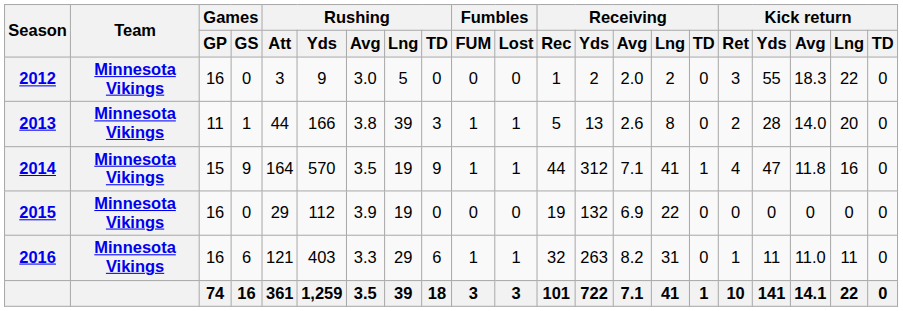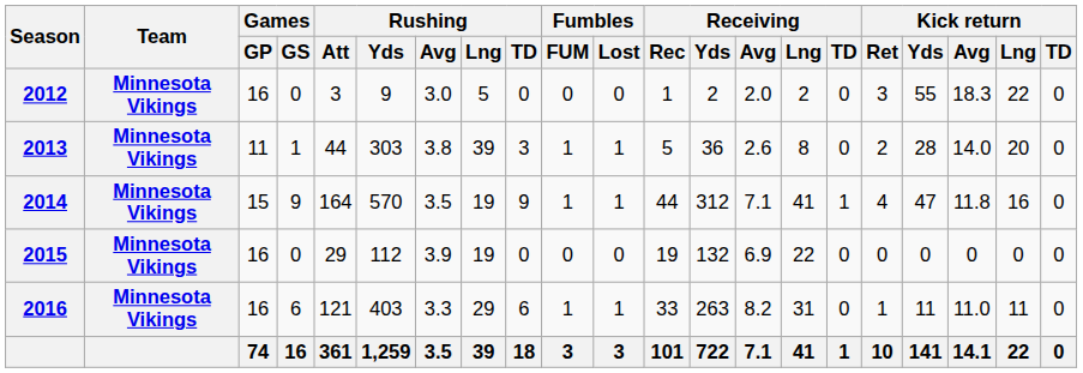 <table class=wikitable style="text-align:center;">
 <tr>
 <th rowspan=2>Season</th>
 <th rowspan=2>Team</th>
 <th colspan=2>Games</th>
 <th colspan=5>Rushing</th>
 <th colspan=2>Fumbles</th>
 <th colspan=5>Receiving</th>
 <th colspan=5>Kick return</th>
 </tr>
 <tr>
 <th>GP</th>
 <th>GS</th>
 <th>Att</th>
 <th>Yds</th>
 <th>Avg</th>
 <th>Lng</th>
 <th>TD</th>
 <th>FUM</th>
 <th>Lost</th>
 <th>Rec</th>
 <th>Yds</th>
 <th>Avg</th>
 <th>Lng</th>
 <th>TD</th>
 <th>Ret</th>
 <th>Yds</th>
 <th>Avg</th>
 <th>Lng</th>
 <th>TD</th>
 </tr>
 <tr>
 <th><a href='#'>2012</a></th>
 <th><a href='#'>Minnesota Vikings</a></th>
 <td>16</td>
 <td>0</td>
 <td>3</td>
 <td>9</td>
 <td>3.0</td>
 <td>5</td>
 <td>0</td>
 <td>0</td>
 <td>0</td>
 <td>1</td>
 <td>2</td>
 <td>2.0</td>
 <td>2</td>
 <td>0</td>
 <td>3</td>
 <td>55</td>
 <td>18.3</td>
 <td>22</td>
 <td>0</td>
 </tr>
 <tr>
 <th><a href='#'>2013</a></th>
 <th><a href='#'>Minnesota Vikings</a></th>
 <td>11</td>
 <td>1</td>
 <td>44</td>
-<td>166</td>
+<td>303</td>
 <td>3.8</td>
 <td>39</td>
 <td>3</td>
 <td>1</td>
 <td>1</td>
 <td>5</td>
-<td>13</td>
+<td>36</td>
 <td>2.6</td>
 <td>8</td>
 <td>0</td>
 <td>2</td>
 <td>28</td>
 <td>14.0</td>
 <td>20</td>
 <td>0</td>
 </tr>
 <tr>
 <th><a href='#'>2014</a></th>
 <th><a href='#'>Minnesota Vikings</a></th>
 <td>15</td>
 <td>9</td>
 <td>164</td>
 <td>570</td>
 <td>3.5</td>
 <td>19</td>
 <td>9</td>
 <td>1</td>
 <td>1</td>
 <td>44</td>
 <td>312</td>
 <td>7.1</td>
 <td>41</td>
 <td>1</td>
 <td>4</td>
 <td>47</td>
 <td>11.8</td>
 <td>16</td>
 <td>0</td>
 </tr>
 <tr>
 <th><a href='#'>2015</a></th>
 <th><a href='#'>Minnesota Vikings</a></th>
 <td>16</td>
 <td>0</td>
 <td>29</td>
 <td>112</td>
 <td>3.9</td>
 <td>19</td>
 <td>0</td>
 <td>0</td>
 <td>0</td>
 <td>19</td>
 <td>132</td>
 <td>6.9</td>
 <td>22</td>
 <td>0</td>
 <td>0</td>
 <td>0</td>
 <td>0</td>
 <td>0</td>
 <td>0</td>
 </tr>
 <tr>
 <th><a href='#'>2016</a></th>
 <th><a href='#'>Minnesota Vikings</a></th>
 <td>16</td>
 <td>6</td>
 <td>121</td>
 <td>403</td>
 <td>3.3</td>
 <td>29</td>
 <td>6</td>
 <td>1</td>
 <td>1</td>
-<td>32</td>
+<td>33</td>
 <td>263</td>
 <td>8.2</td>
 <td>31</td>
 <td>0</td>
 <td>1</td>
 <td>11</td>
 <td>11.0</td>
 <td>11</td>
 <td>0</td>
 </tr>
 <tr>
 <th></th>
 <th></th>
 <th>74</th>
 <th>16</th>
 <th>361</th>
 <th>1,259</th>
 <th>3.5</th>
 <th>39</th>
 <th>18</th>
 <th>3</th>
 <th>3</th>
 <th>101</th>
 <th>722</th>
 <th>7.1</th>
 <th>41</th>
 <th>1</th>
 <th>10</th>
 <th>141</th>
 <th>14.1</th>
 <th>22</th>
 <th>0</th>
 </tr>
 </table>
